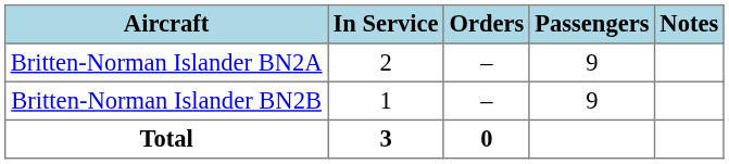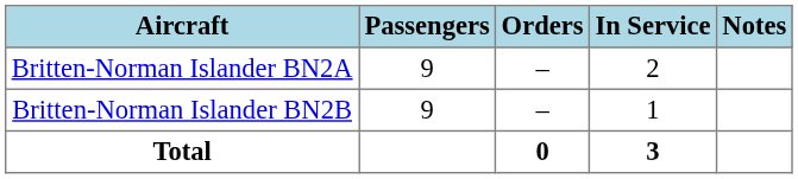 <table class="toccolours" border="1" cellpadding="3" style="border-collapse:collapse;text-align:center">
 <tr style="background:lightblue;">
 <th>Aircraft</th>
+<th>Passengers</th>
+<th>Orders</th>
 <th>In Service</th>
-<th>Orders</th>
-<th>Passengers</th>
 <th>Notes</th>
 </tr>
 <tr>
 <td><a href='#'>Britten-Norman Islander BN2A</a></td>
+<td>9</td>
+<td>–</td>
 <td>2</td>
-<td>–</td>
-<td>9</td>
 <td></td>
 </tr>
 <tr>
 <td><a href='#'>Britten-Norman Islander BN2B</a></td>
+<td>9</td>
+<td>–</td>
 <td>1</td>
-<td>–</td>
-<td>9</td>
 <td></td>
 </tr>
 <tr>
 <td align="center"><strong>Total</strong></td>
+<th></th>
+<th>0</th>
 <th>3</th>
-<th>0</th>
-<th></th>
 <th></th>
 </tr>
 </table>
